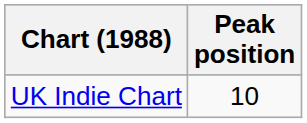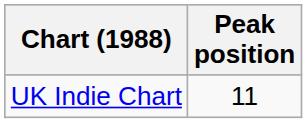 <table class="wikitable sortable">
 <tr>
 <th scope="col">Chart (1988)</th>
 <th scope="col">Peak<br>position</th>
 </tr>
 <tr>
 <td><a href='#'>UK Indie Chart</a></td>
-<td style="text-align:center;">10</td>
+<td style="text-align:center;">11</td>
 </tr>
 </table>
